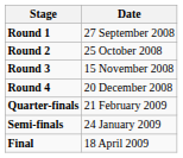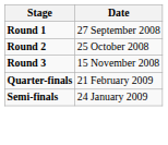 <table class="wikitable">
 <tr>
 <th><strong>Stage</strong></th>
 <th><strong>Date</strong></th>
 </tr>
 <tr>
 <td><strong>Round 1</strong></td>
 <td>27 September 2008</td>
 </tr>
 <tr>
 <td><strong>Round 2</strong></td>
 <td>25 October 2008</td>
 </tr>
 <tr>
 <td><strong>Round 3</strong></td>
 <td>15 November 2008</td>
 </tr>
 <tr>
-<td><strong>Round 4</strong></td>
-<td>20 December 2008</td>
-</tr>
-<tr>
 <td><strong>Quarter-finals</strong></td>
 <td>21 February 2009</td>
 </tr>
 <tr>
 <td><strong>Semi-finals</strong></td>
 <td>24 January 2009</td>
 </tr>
-<tr>
-<td><strong>Final</strong></td>
-<td>18 April 2009</td>
-</tr>
 </table>
